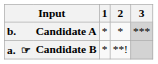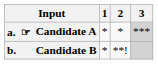 <table class="wikitable" style="text-align: center;">
 <tr>
 <th colspan="2">Input</th>
 <th> 1</th>
 <th> 2</th>
 <th> 3</th>
 </tr>
 <tr>
-<th style="text-align: left; border-right: none;">b.</th>
+<th style="text-align: left; border-right: none;">a.  ☞</th>
 <th style="text-align: left; border-left: none;">Candidate A</th>
 <td>*</td>
 <td>*</td>
 <td style="background-color:lightgray">***</td>
 </tr>
 <tr>
-<th style="text-align: left; border-right: none;">a.  ☞</th>
+<th style="text-align: left; border-right: none;">b.</th>
 <th style="text-align: left; border-left: none;">Candidate B</th>
 <td>*</td>
 <td>**!</td>
 <td style="background-color:lightgray"></td>
 </tr>
 </table>
